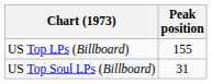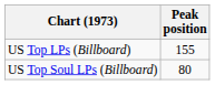 <table class="wikitable">
 <tr>
 <th>Chart (1973)</th>
 <th>Peak<br>position</th>
 </tr>
 <tr>
 <td>US <a href='#'>Top LPs</a> (<em>Billboard</em>)</td>
 <td align="center">155</td>
 </tr>
 <tr>
 <td>US <a href='#'>Top Soul LPs</a> (<em>Billboard</em>)</td>
-<td align="center">31</td>
+<td align="center">80</td>
 </tr>
 </table>
